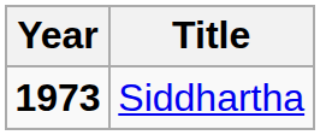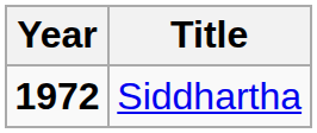 <table class="wikitable sortable">
 <tr style="background:#ccc; text-align:center;">
 <th>Year</th>
 <th>Title</th>
 </tr>
 <tr>
-<td><strong>1973</strong></td>
+<td><strong>1972</strong></td>
 <td><a href='#'>Siddhartha</a></td>
 </tr>
 </table>
